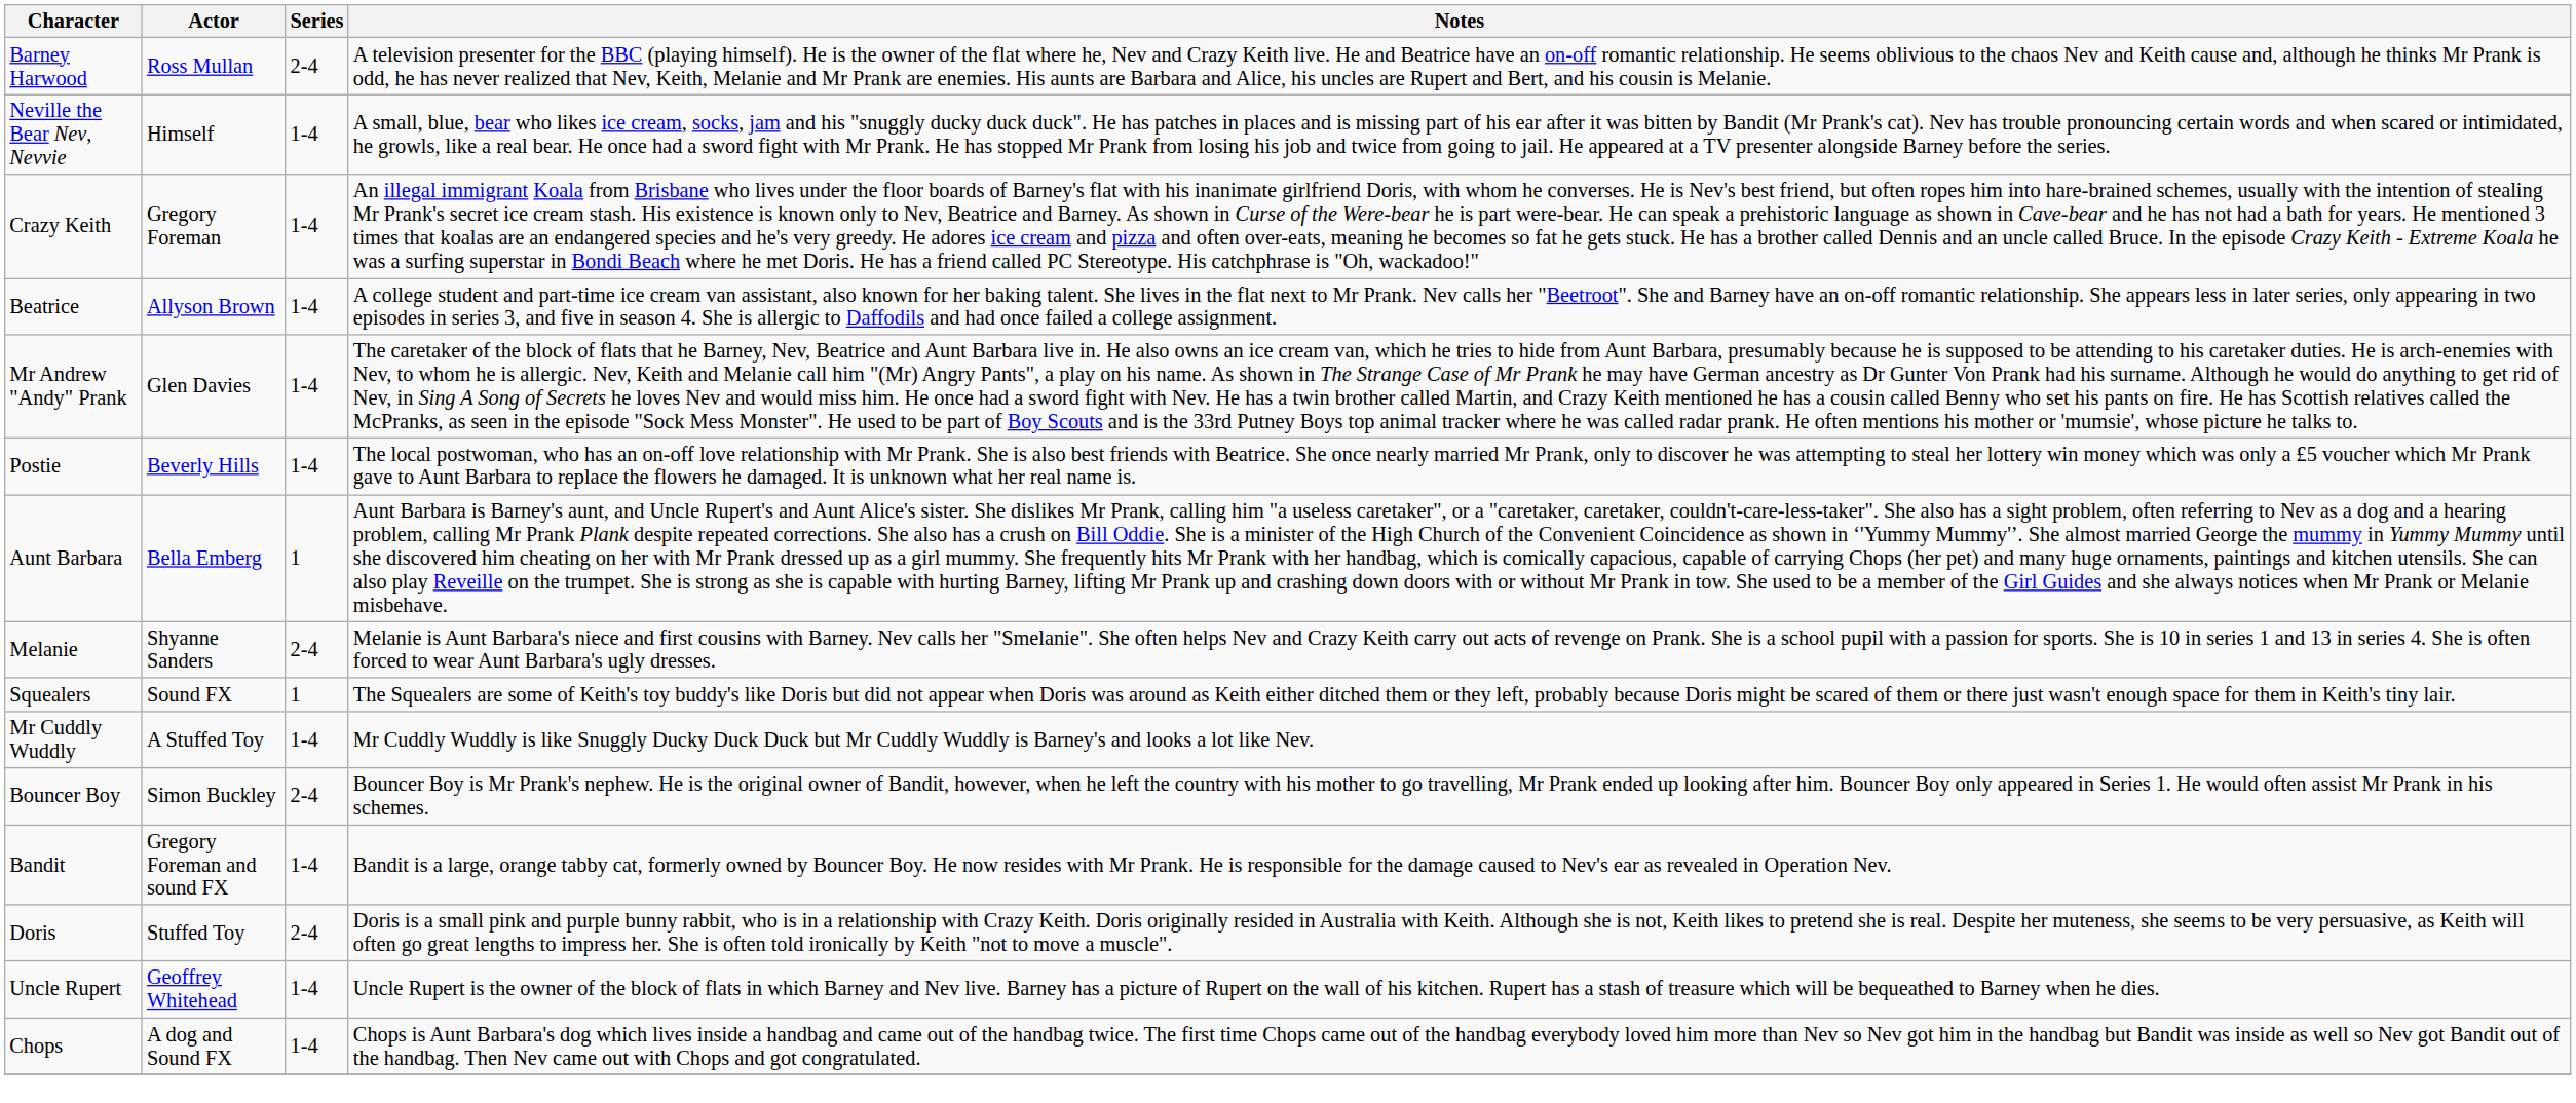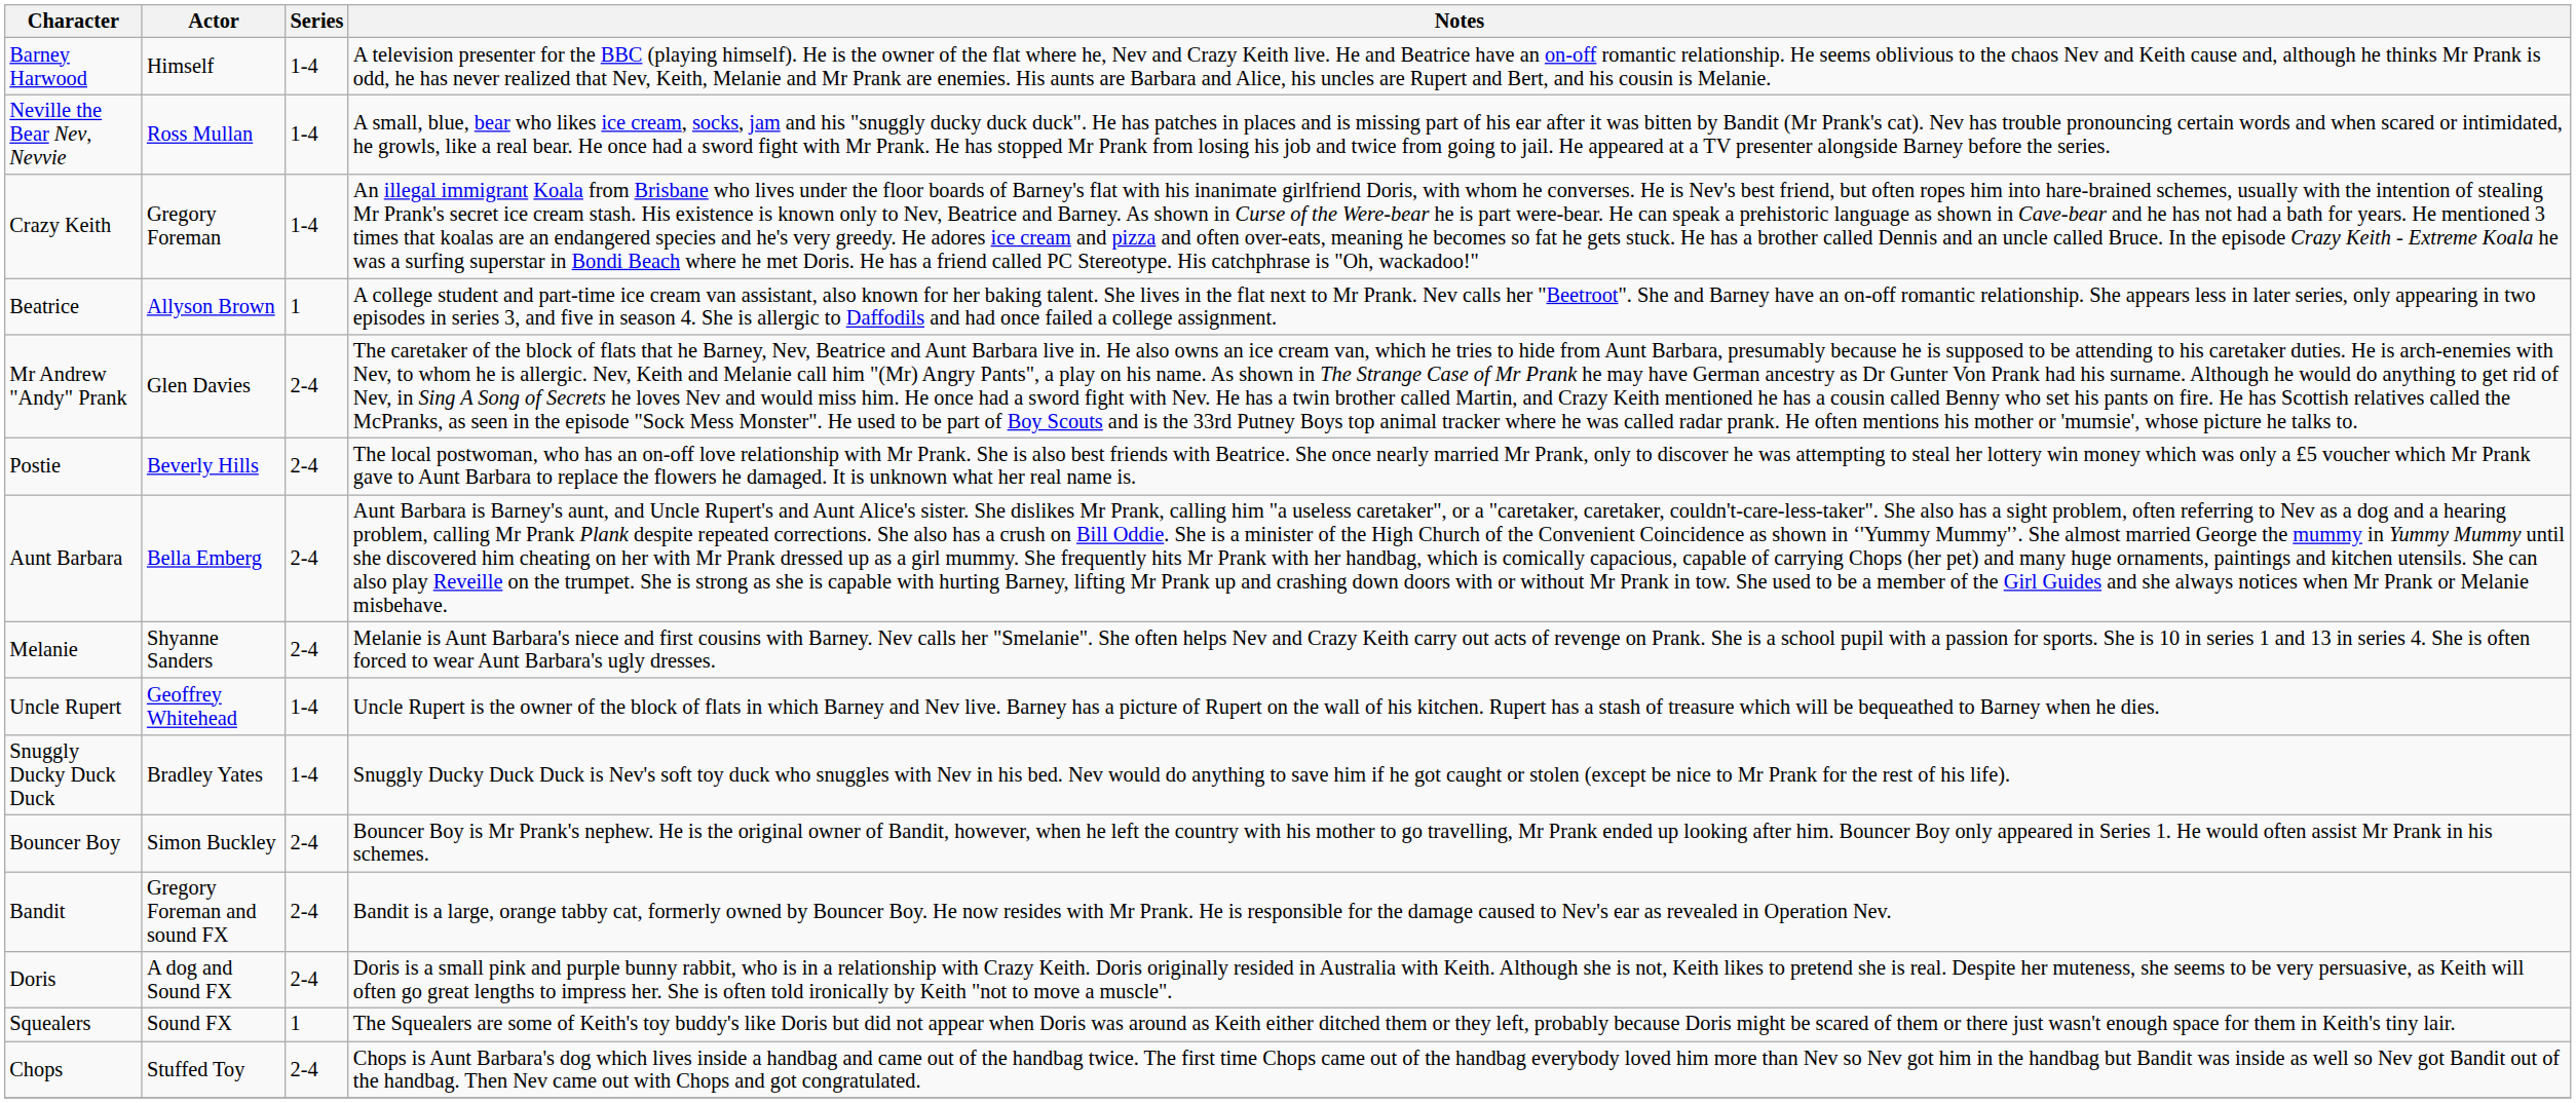 <table class="wikitable sortable">
 <tr>
 <th>Character</th>
 <th>Actor</th>
 <th>Series</th>
 <th>Notes</th>
 </tr>
 <tr>
 <td><a href='#'>Barney Harwood</a></td>
-<td><a href='#'>Ross Mullan</a></td>
-<td>2-4</td>
+<td>Himself</td>
+<td>1-4</td>
 <td>A television presenter for the <a href='#'>BBC</a> (playing himself). He is the owner of the flat where he, Nev and Crazy Keith live. He and Beatrice have an <a href='#'>on-off</a> romantic relationship. He seems oblivious to the chaos Nev and Keith cause and, although he thinks Mr Prank is odd, he has never realized that Nev, Keith, Melanie and Mr Prank are enemies. His aunts are Barbara and Alice, his uncles are Rupert and Bert, and his cousin is Melanie.</td>
 </tr>
 <tr>
 <td><a href='#'>Neville the Bear</a> <em>Nev</em>, <em>Nevvie</em></td>
-<td>Himself</td>
+<td><a href='#'>Ross Mullan</a></td>
 <td>1-4</td>
 <td>A small, blue, <a href='#'>bear</a> who likes <a href='#'>ice cream</a>, <a href='#'>socks</a>, <a href='#'>jam</a> and his "snuggly ducky duck duck". He has patches in places and is missing part of his ear after it was bitten by Bandit (Mr Prank's cat). Nev has trouble pronouncing certain words and when scared or intimidated, he growls, like a real bear. He once had a sword fight with Mr Prank. He has stopped Mr Prank from losing his job and twice from going to jail. He appeared at a TV presenter alongside Barney before the series.</td>
 </tr>
 <tr>
 <td>Crazy Keith</td>
 <td>Gregory Foreman</td>
 <td>1-4</td>
 <td>An <a href='#'>illegal immigrant</a> <a href='#'>Koala</a> from <a href='#'>Brisbane</a> who lives under the floor boards of Barney's flat with his inanimate girlfriend Doris, with whom he converses. He is Nev's best friend, but often ropes him into hare-brained schemes, usually with the intention of stealing Mr Prank's secret ice cream stash. His existence is known only to Nev, Beatrice and Barney. As shown in <em> Curse of the Were-bear</em> he is part were-bear. He can speak a prehistoric language as shown in <em>Cave-bear</em> and he has not had a bath for years. He mentioned 3 times that koalas are an endangered species and he's very greedy. He adores <a href='#'>ice cream</a> and <a href='#'>pizza</a> and often over-eats, meaning he becomes so fat he gets stuck. He has a brother called Dennis and an uncle called Bruce. In the episode <em>Crazy Keith - Extreme Koala</em> he was a surfing superstar in <a href='#'>Bondi Beach</a> where he met Doris. He has a friend called PC Stereotype. His catchphrase is "Oh, wackadoo!"</td>
 </tr>
 <tr>
 <td>Beatrice</td>
 <td><a href='#'>Allyson Brown</a></td>
-<td>1-4</td>
+<td>1</td>
 <td>A college student and part-time ice cream van assistant, also known for her baking talent. She lives in the flat next to Mr Prank. Nev calls her "<a href='#'>Beetroot</a>". She and Barney have an on-off romantic relationship. She appears less in later series, only appearing in two episodes in series 3, and five in season 4. She is allergic to <a href='#'>Daffodils</a> and had once failed a college assignment.</td>
 </tr>
 <tr>
 <td>Mr Andrew "Andy" Prank</td>
 <td>Glen Davies</td>
-<td>1-4</td>
+<td>2-4</td>
 <td>The caretaker of the block of flats that he Barney, Nev, Beatrice and Aunt Barbara live in. He also owns an ice cream van, which he tries to hide from Aunt Barbara, presumably because he is supposed to be attending to his caretaker duties. He is arch-enemies with Nev, to whom he is allergic. Nev, Keith and Melanie call him "(Mr) Angry Pants", a play on his name. As shown in <em>The Strange Case of Mr Prank</em> he may have German ancestry as Dr Gunter Von Prank had his surname. Although he would do anything to get rid of Nev, in <em>Sing A Song of Secrets</em> he loves Nev and would miss him. He once had a sword fight with Nev. He has a twin brother called Martin, and Crazy Keith mentioned he has a cousin called Benny who set his pants on fire. He has Scottish relatives called the McPranks, as seen in the episode "Sock Mess Monster". He used to be part of <a href='#'>Boy Scouts</a> and is the 33rd Putney Boys top animal tracker where he was called radar prank. He often mentions his mother or 'mumsie', whose picture he talks to.</td>
 </tr>
 <tr>
 <td>Postie</td>
 <td><a href='#'>Beverly Hills</a></td>
-<td>1-4</td>
+<td>2-4</td>
 <td>The local postwoman, who has an on-off love relationship with Mr Prank. She is also best friends with Beatrice. She once nearly married Mr Prank, only to discover he was attempting to steal her lottery win money which was only a £5 voucher which Mr Prank gave to Aunt Barbara to replace the flowers he damaged. It is unknown what her real name is.</td>
 </tr>
 <tr>
 <td>Aunt Barbara</td>
 <td><a href='#'>Bella Emberg</a></td>
-<td>1</td>
+<td>2-4</td>
 <td>Aunt Barbara is Barney's aunt, and Uncle Rupert's and Aunt Alice's sister. She dislikes Mr Prank, calling him "a useless caretaker", or a "caretaker, caretaker, couldn't-care-less-taker". She also has a sight problem, often referring to Nev as a dog and a hearing problem, calling Mr Prank <em>Plank</em> despite repeated corrections. She also has a crush on <a href='#'>Bill Oddie</a>. She is a minister of the High Church of the Convenient Coincidence as shown in ‘'Yummy Mummy'’. She almost married George the <a href='#'>mummy</a> in <em>Yummy Mummy</em> until she discovered him cheating on her with Mr Prank dressed up as a girl mummy. She frequently hits Mr Prank with her handbag, which is comically capacious, capable of carrying Chops (her pet) and many huge ornaments, paintings and kitchen utensils. She can also play <a href='#'>Reveille</a> on the trumpet. She is strong as she is capable with hurting Barney, lifting Mr Prank up and crashing down doors with or without Mr Prank in tow. She used to be a member of the <a href='#'>Girl Guides</a> and she always notices when Mr Prank or Melanie misbehave.</td>
 </tr>
 <tr>
 <td>Melanie</td>
 <td>Shyanne Sanders</td>
 <td>2-4</td>
 <td>Melanie is Aunt Barbara's niece and first cousins with Barney. Nev calls her "Smelanie". She often helps Nev and Crazy Keith carry out acts of revenge on Prank. She is a school pupil with a passion for sports. She is 10 in series 1 and 13 in series 4. She is often forced to wear Aunt Barbara's ugly dresses.</td>
 </tr>
 <tr>
-<td>Squealers</td>
-<td>Sound FX</td>
-<td>1</td>
-<td>The Squealers are some of Keith's toy buddy's like Doris but did not appear when Doris was around as Keith either ditched them or they left, probably because Doris might be scared of them or there just wasn't enough space for them in Keith's tiny lair.</td>
+<td>Uncle Rupert</td>
+<td><a href='#'>Geoffrey Whitehead</a></td>
+<td>1-4</td>
+<td>Uncle Rupert is the owner of the block of flats in which Barney and Nev live. Barney has a picture of Rupert on the wall of his kitchen. Rupert has a stash of treasure which will be bequeathed to Barney when he dies.</td>
 </tr>
 <tr>
-<td>Mr Cuddly Wuddly</td>
-<td>A Stuffed Toy</td>
+<td>Snuggly Ducky Duck Duck</td>
+<td>Bradley Yates</td>
 <td>1-4</td>
-<td>Mr Cuddly Wuddly is like Snuggly Ducky Duck Duck but Mr Cuddly Wuddly is Barney's and looks a lot like Nev.</td>
+<td>Snuggly Ducky Duck Duck is Nev's soft toy duck who snuggles with Nev in his bed. Nev would do anything to save him if he got caught or stolen (except be nice to Mr Prank for the rest of his life).</td>
 </tr>
 <tr>
 <td>Bouncer Boy</td>
 <td>Simon Buckley</td>
 <td>2-4</td>
 <td>Bouncer Boy is Mr Prank's nephew. He is the original owner of Bandit, however, when he left the country with his mother to go travelling, Mr Prank ended up looking after him. Bouncer Boy only appeared in Series 1. He would often assist Mr Prank in his schemes.</td>
 </tr>
 <tr>
 <td>Bandit</td>
 <td>Gregory Foreman and sound FX</td>
-<td>1-4</td>
+<td>2-4</td>
 <td>Bandit is a large, orange tabby cat, formerly owned by Bouncer Boy. He now resides with Mr Prank. He is responsible for the damage caused to Nev's ear as revealed in Operation Nev.</td>
 </tr>
 <tr>
 <td>Doris</td>
-<td>Stuffed Toy</td>
+<td>A dog and Sound FX</td>
 <td>2-4</td>
 <td>Doris is a small pink and purple bunny rabbit, who is in a relationship with Crazy Keith. Doris originally resided in Australia with Keith. Although she is not, Keith likes to pretend she is real. Despite her muteness, she seems to be very persuasive, as Keith will often go great lengths to impress her. She is often told ironically by Keith "not to move a muscle".</td>
 </tr>
 <tr>
-<td>Uncle Rupert</td>
-<td><a href='#'>Geoffrey Whitehead</a></td>
-<td>1-4</td>
-<td>Uncle Rupert is the owner of the block of flats in which Barney and Nev live. Barney has a picture of Rupert on the wall of his kitchen. Rupert has a stash of treasure which will be bequeathed to Barney when he dies.</td>
+<td>Squealers</td>
+<td>Sound FX</td>
+<td>1</td>
+<td>The Squealers are some of Keith's toy buddy's like Doris but did not appear when Doris was around as Keith either ditched them or they left, probably because Doris might be scared of them or there just wasn't enough space for them in Keith's tiny lair.</td>
 </tr>
 <tr>
 <td>Chops</td>
-<td>A dog and Sound FX</td>
-<td>1-4</td>
+<td>Stuffed Toy</td>
+<td>2-4</td>
 <td>Chops is Aunt Barbara's dog which lives inside a handbag and came out of the handbag twice. The first time Chops came out of the handbag everybody loved him more than Nev so Nev got him in the handbag but Bandit was inside as well so Nev got Bandit out of the handbag. Then Nev came out with Chops and got congratulated.</td>
 </tr>
 <tr>
 </tr>
 </table>
